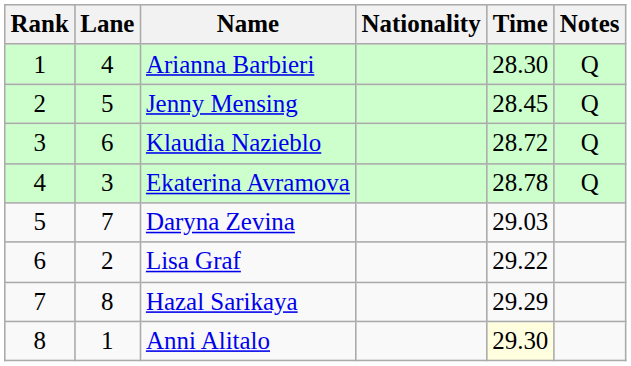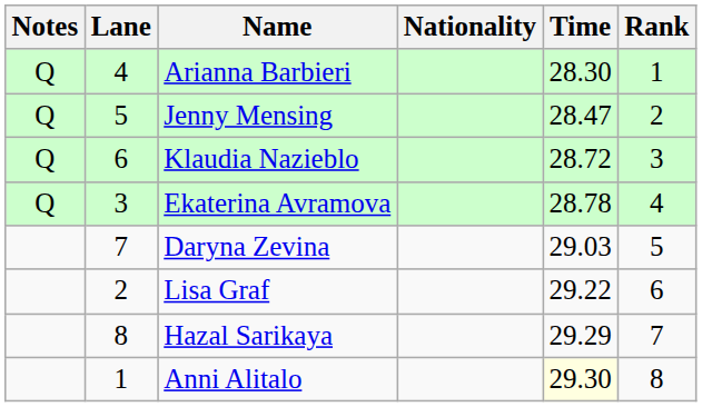 <table class="wikitable sortable" style="text-align:center">
 <tr>
-<th>Rank</th>
+<th>Notes</th>
 <th>Lane</th>
 <th>Name</th>
 <th>Nationality</th>
 <th>Time</th>
-<th>Notes</th>
+<th>Rank</th>
 </tr>
 <tr bgcolor=ccffcc>
-<td>1</td>
+<td>Q</td>
 <td>4</td>
 <td align=left><a href='#'>Arianna Barbieri</a></td>
 <td align=left></td>
 <td>28.30</td>
-<td>Q</td>
+<td>1</td>
 </tr>
 <tr bgcolor=ccffcc>
-<td>2</td>
+<td>Q</td>
 <td>5</td>
 <td align=left><a href='#'>Jenny Mensing</a></td>
 <td align=left></td>
-<td>28.45</td>
-<td>Q</td>
+<td>28.47</td>
+<td>2</td>
 </tr>
 <tr bgcolor=ccffcc>
-<td>3</td>
+<td>Q</td>
 <td>6</td>
 <td align=left><a href='#'>Klaudia Nazieblo</a></td>
 <td align=left></td>
 <td>28.72</td>
-<td>Q</td>
+<td>3</td>
 </tr>
 <tr bgcolor=ccffcc>
-<td>4</td>
+<td>Q</td>
 <td>3</td>
 <td align=left><a href='#'>Ekaterina Avramova</a></td>
 <td align=left></td>
 <td>28.78</td>
-<td>Q</td>
+<td>4</td>
 </tr>
 <tr>
-<td>5</td>
+<td></td>
 <td>7</td>
 <td align=left><a href='#'>Daryna Zevina</a></td>
 <td align=left></td>
 <td>29.03</td>
-<td></td>
+<td>5</td>
 </tr>
 <tr>
-<td>6</td>
+<td></td>
 <td>2</td>
 <td align=left><a href='#'>Lisa Graf</a></td>
 <td align=left></td>
 <td>29.22</td>
-<td></td>
+<td>6</td>
 </tr>
 <tr>
-<td>7</td>
+<td></td>
 <td>8</td>
 <td align=left><a href='#'>Hazal Sarikaya</a></td>
 <td align=left></td>
 <td>29.29</td>
-<td></td>
+<td>7</td>
 </tr>
 <tr>
-<td>8</td>
+<td></td>
 <td>1</td>
 <td align=left><a href='#'>Anni Alitalo</a></td>
 <td align=left></td>
 <td style="background: lightyellow;">29.30</td>
-<td></td>
+<td>8</td>
 </tr>
 </table>
